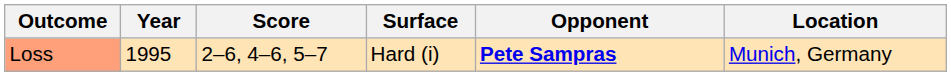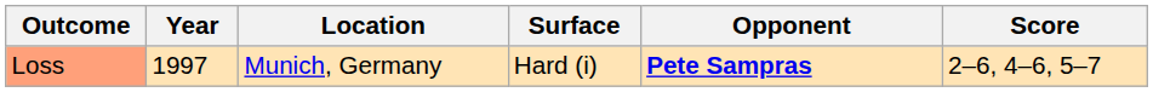 <table class="sortable wikitable" style="font-size:97%">
 <tr>
 <th width="80">Outcome</th>
 <th width="50">Year</th>
-<th width="120" class="unsortable">Score</th>
+<th width="160">Location</th>
 <th width="75">Surface</th>
 <th width="180">Opponent</th>
-<th width="160">Location</th>
+<th width="120" class="unsortable">Score</th>
 </tr>
 <tr bgcolor=Moccasin>
 <td bgcolor="FFA07A">Loss</td>
-<td>1995</td>
-<td>2–6, 4–6, 5–7</td>
+<td>1997</td>
+<td><a href='#'>Munich</a>, Germany</td>
 <td>Hard (i)</td>
 <td><strong> <a href='#'>Pete Sampras</a></strong></td>
-<td><a href='#'>Munich</a>, Germany</td>
+<td>2–6, 4–6, 5–7</td>
 </tr>
 </table>
